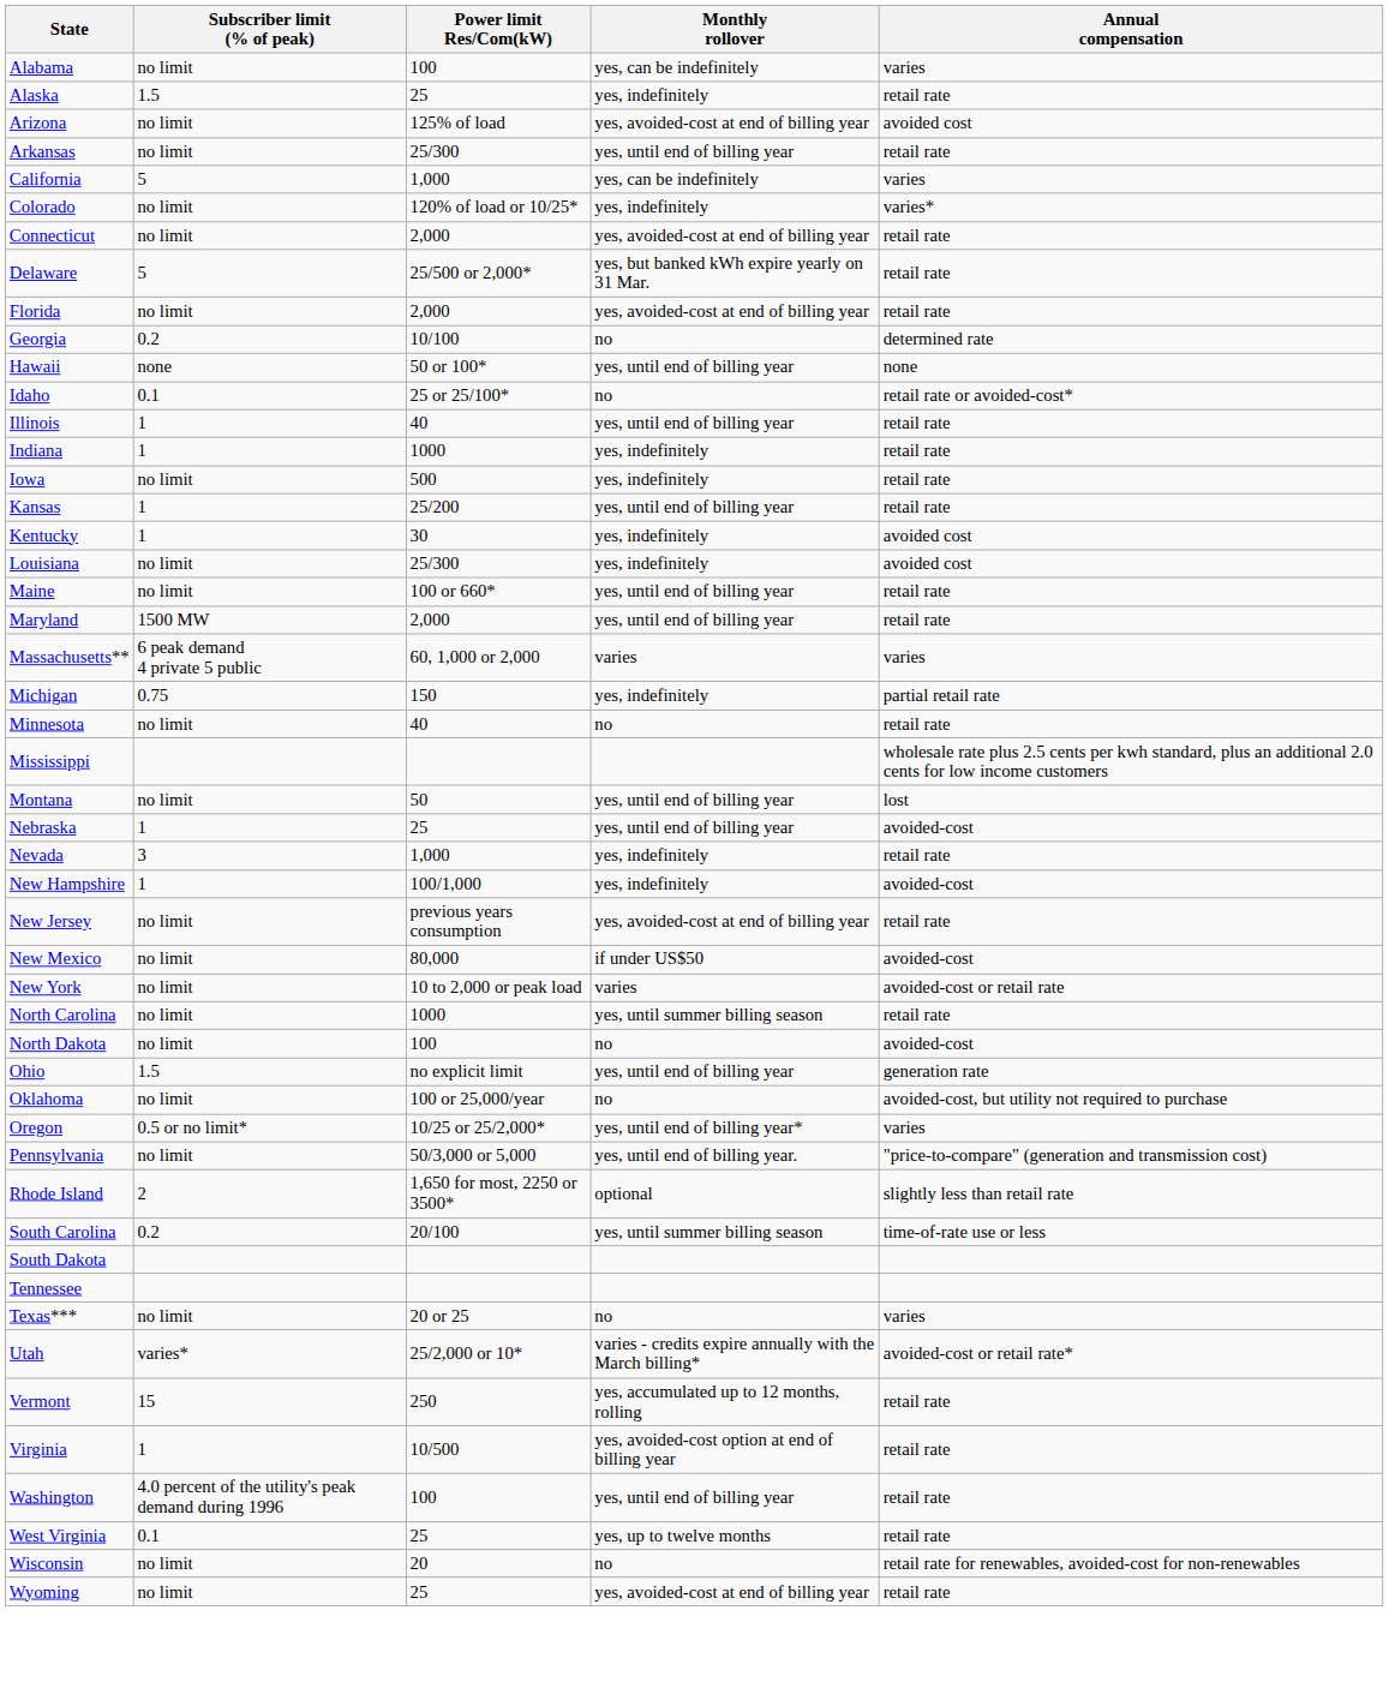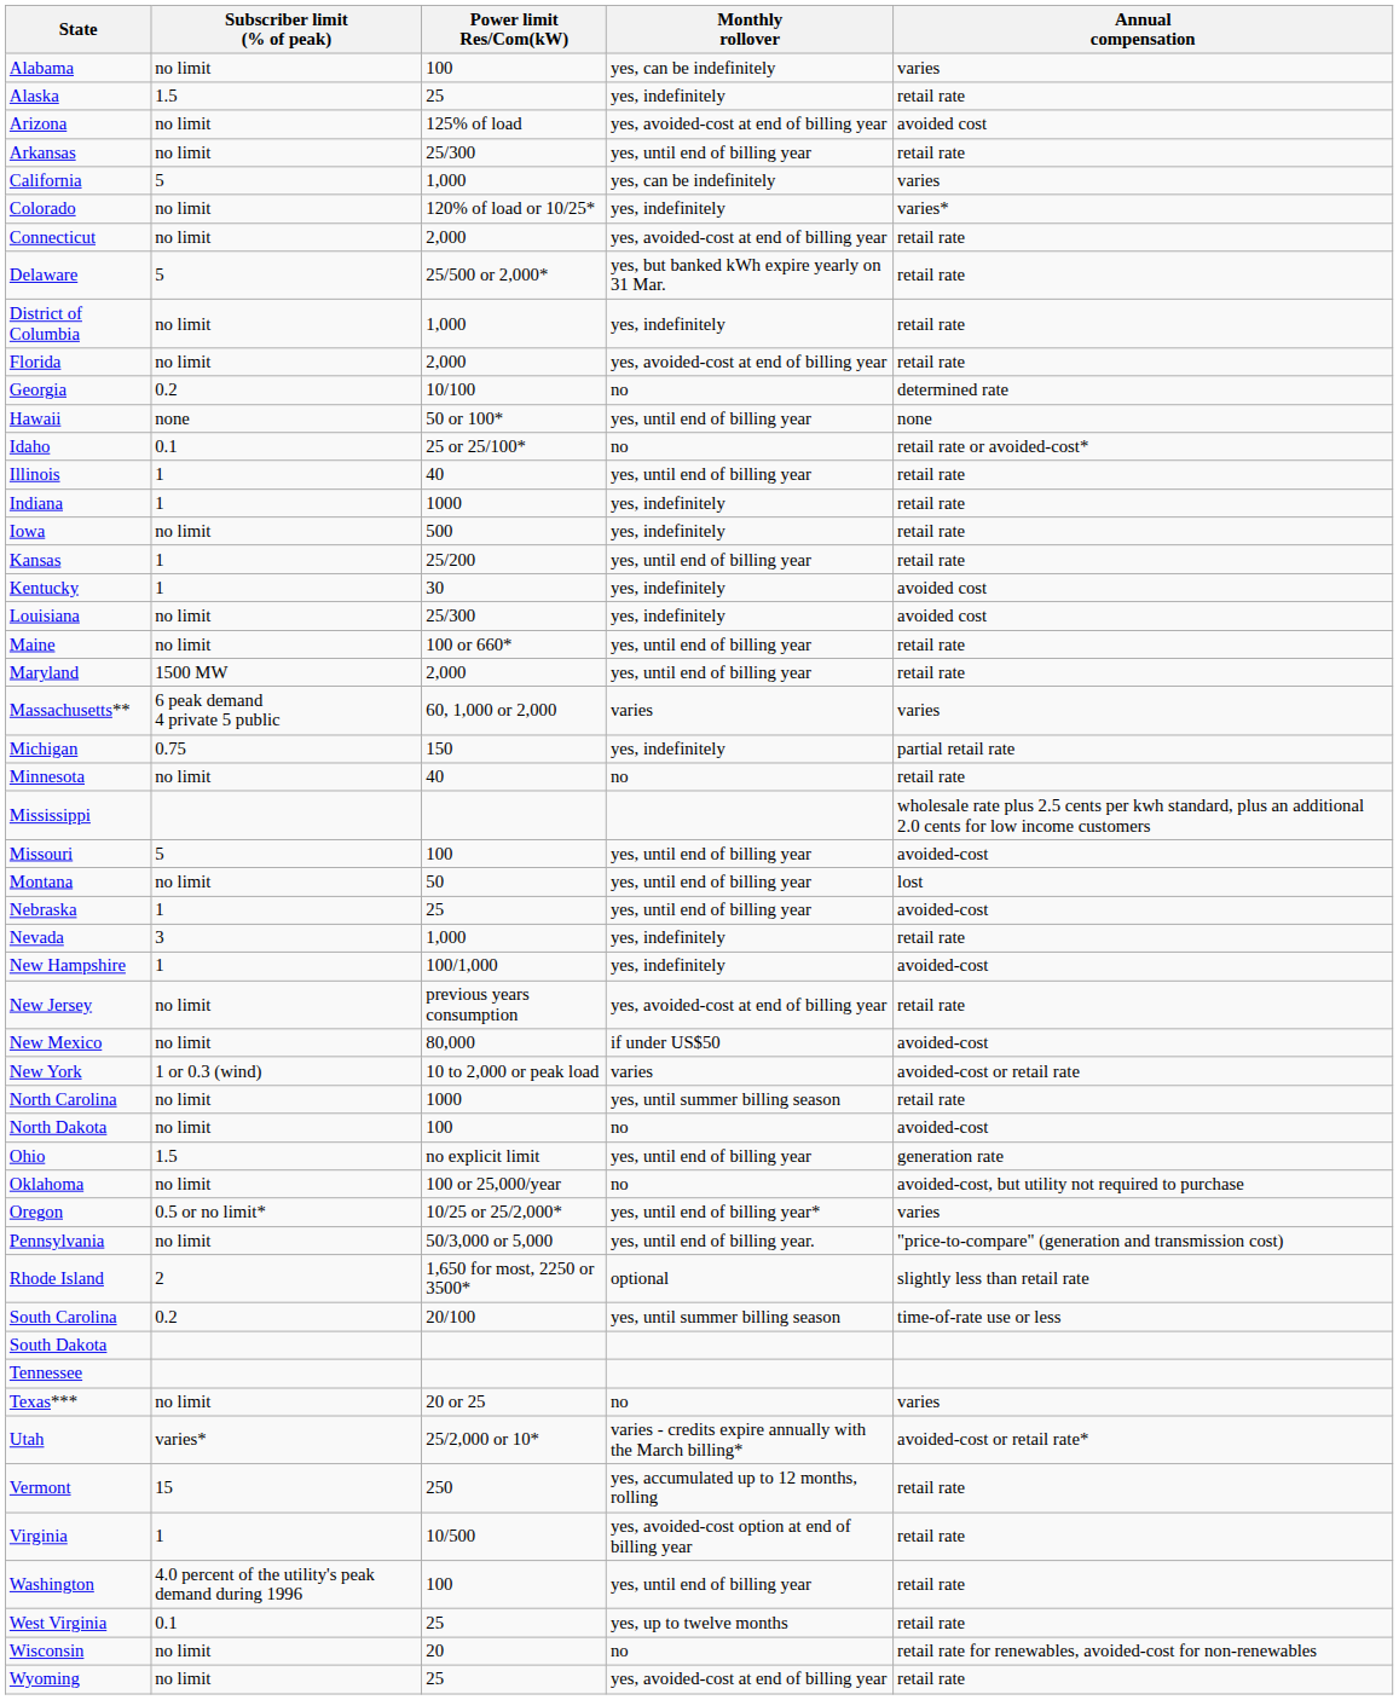 <table class="wikitable sortable">
 <tr>
 <th>State</th>
 <th>Subscriber limit<br>(% of peak)</th>
 <th>Power limit<br>Res/Com(kW)</th>
 <th>Monthly<br>rollover</th>
 <th>Annual<br>compensation</th>
 </tr>
 <tr>
 <td><a href='#'>Alabama</a></td>
 <td>no limit</td>
 <td>100</td>
 <td>yes, can be indefinitely</td>
 <td>varies</td>
 </tr>
 <tr>
 <td><a href='#'>Alaska</a></td>
 <td>1.5</td>
 <td>25</td>
 <td>yes, indefinitely</td>
 <td>retail rate</td>
 </tr>
 <tr>
 <td><a href='#'>Arizona</a></td>
 <td>no limit</td>
 <td>125% of load</td>
 <td>yes, avoided-cost at end of billing year</td>
 <td>avoided cost</td>
 </tr>
 <tr>
 <td><a href='#'>Arkansas</a></td>
 <td>no limit</td>
 <td>25/300</td>
 <td>yes, until end of billing year</td>
 <td>retail rate</td>
 </tr>
 <tr>
 <td><a href='#'>California</a></td>
 <td>5</td>
 <td>1,000</td>
 <td>yes, can be indefinitely</td>
 <td>varies</td>
 </tr>
 <tr>
 <td><a href='#'>Colorado</a></td>
 <td>no limit</td>
 <td>120% of load or 10/25*</td>
 <td>yes, indefinitely</td>
 <td>varies*</td>
 </tr>
 <tr>
 <td><a href='#'>Connecticut</a></td>
 <td>no limit</td>
 <td>2,000</td>
 <td>yes, avoided-cost at end of billing year</td>
 <td>retail rate</td>
 </tr>
 <tr>
 <td><a href='#'>Delaware</a></td>
 <td>5</td>
 <td>25/500 or 2,000*</td>
 <td>yes, but banked kWh expire yearly on 31 Mar.</td>
+<td>retail rate</td>
+</tr>
+<tr>
+<td><a href='#'>District of Columbia</a></td>
+<td>no limit</td>
+<td>1,000</td>
+<td>yes, indefinitely</td>
 <td>retail rate</td>
 </tr>
 <tr>
 <td><a href='#'>Florida</a></td>
 <td>no limit</td>
 <td>2,000</td>
 <td>yes, avoided-cost at end of billing year</td>
 <td>retail rate</td>
 </tr>
 <tr>
 <td><a href='#'>Georgia</a></td>
 <td>0.2</td>
 <td>10/100</td>
 <td>no</td>
 <td>determined rate</td>
 </tr>
 <tr>
 <td><a href='#'>Hawaii</a></td>
 <td>none </td>
 <td>50 or 100*</td>
 <td>yes, until end of billing year</td>
 <td>none</td>
 </tr>
 <tr>
 <td><a href='#'>Idaho</a></td>
 <td>0.1</td>
 <td>25 or 25/100*</td>
 <td>no</td>
 <td>retail rate or avoided-cost*</td>
 </tr>
 <tr>
 <td><a href='#'>Illinois</a></td>
 <td>1</td>
 <td>40</td>
 <td>yes, until end of billing year</td>
 <td>retail rate</td>
 </tr>
 <tr>
 <td><a href='#'>Indiana</a></td>
 <td>1</td>
 <td>1000</td>
 <td>yes, indefinitely</td>
 <td>retail rate</td>
 </tr>
 <tr>
 <td><a href='#'>Iowa</a></td>
 <td>no limit</td>
 <td>500</td>
 <td>yes, indefinitely</td>
 <td>retail rate</td>
 </tr>
 <tr>
 <td><a href='#'>Kansas</a></td>
 <td>1</td>
 <td>25/200</td>
 <td>yes, until end of billing year</td>
 <td>retail rate</td>
 </tr>
 <tr>
 <td><a href='#'>Kentucky</a></td>
 <td>1</td>
 <td>30</td>
 <td>yes, indefinitely</td>
 <td>avoided cost</td>
 </tr>
 <tr>
 <td><a href='#'>Louisiana</a></td>
 <td>no limit</td>
 <td>25/300</td>
 <td>yes, indefinitely</td>
 <td>avoided cost</td>
 </tr>
 <tr>
 <td><a href='#'>Maine</a></td>
 <td>no limit</td>
 <td>100 or 660*</td>
 <td>yes, until end of billing year</td>
 <td>retail rate</td>
 </tr>
 <tr>
 <td><a href='#'>Maryland</a></td>
 <td>1500 MW</td>
 <td>2,000</td>
 <td>yes, until end of billing year</td>
 <td>retail rate</td>
 </tr>
 <tr>
 <td><a href='#'>Massachusetts</a>**</td>
 <td>6 peak demand <br> 4 private 5 public</td>
 <td>60, 1,000 or 2,000</td>
 <td>varies</td>
 <td>varies</td>
 </tr>
 <tr>
 <td><a href='#'>Michigan</a></td>
 <td>0.75</td>
 <td>150</td>
 <td>yes, indefinitely</td>
 <td>partial retail rate</td>
 </tr>
 <tr>
 <td><a href='#'>Minnesota</a></td>
 <td>no limit</td>
 <td>40</td>
 <td>no</td>
 <td>retail rate</td>
 </tr>
 <tr>
 <td><a href='#'>Mississippi</a></td>
 <td></td>
 <td></td>
 <td></td>
 <td>wholesale rate plus 2.5 cents per kwh standard, plus an additional 2.0 cents for low income customers </td>
 </tr>
 <tr>
+<td><a href='#'>Missouri</a></td>
+<td>5</td>
+<td>100</td>
+<td>yes, until end of billing year</td>
+<td>avoided-cost</td>
+</tr>
+<tr>
 <td><a href='#'>Montana</a></td>
 <td>no limit</td>
 <td>50</td>
 <td>yes, until end of billing year</td>
 <td>lost </td>
 </tr>
 <tr>
 <td><a href='#'>Nebraska</a></td>
 <td>1</td>
 <td>25</td>
 <td>yes, until end of billing year</td>
 <td>avoided-cost</td>
 </tr>
 <tr>
 <td><a href='#'>Nevada</a></td>
 <td>3</td>
 <td>1,000</td>
 <td>yes, indefinitely</td>
 <td>retail rate</td>
 </tr>
 <tr>
 <td><a href='#'>New Hampshire</a></td>
 <td>1</td>
 <td>100/1,000</td>
 <td>yes, indefinitely</td>
 <td>avoided-cost</td>
 </tr>
 <tr>
 <td><a href='#'>New Jersey</a></td>
 <td>no limit</td>
 <td>previous years consumption</td>
 <td>yes, avoided-cost at end of billing year</td>
 <td>retail rate</td>
 </tr>
 <tr>
 <td><a href='#'>New Mexico</a></td>
 <td>no limit</td>
 <td>80,000</td>
 <td>if under US$50</td>
 <td>avoided-cost</td>
 </tr>
 <tr>
 <td><a href='#'>New York</a></td>
-<td>no limit</td>
+<td>1 or 0.3 (wind)</td>
 <td>10 to 2,000 or peak load</td>
 <td>varies</td>
 <td>avoided-cost or retail rate</td>
 </tr>
 <tr>
 <td><a href='#'>North Carolina</a></td>
 <td>no limit</td>
 <td>1000</td>
 <td>yes, until summer billing season</td>
 <td>retail rate</td>
 </tr>
 <tr>
 <td><a href='#'>North Dakota</a></td>
 <td>no limit</td>
 <td>100</td>
 <td>no</td>
 <td>avoided-cost</td>
 </tr>
 <tr>
 <td><a href='#'>Ohio</a></td>
 <td>1.5</td>
 <td>no explicit limit</td>
 <td>yes, until end of billing year</td>
 <td>generation rate</td>
 </tr>
 <tr>
 <td><a href='#'>Oklahoma</a></td>
 <td>no limit</td>
 <td>100 or 25,000/year</td>
 <td>no</td>
 <td>avoided-cost, but utility not required to purchase</td>
 </tr>
 <tr>
 <td><a href='#'>Oregon</a></td>
 <td>0.5 or no limit*</td>
 <td>10/25 or 25/2,000*</td>
 <td>yes, until end of billing year*</td>
 <td>varies</td>
 </tr>
 <tr>
 <td><a href='#'>Pennsylvania</a></td>
 <td>no limit</td>
 <td>50/3,000 or 5,000</td>
 <td>yes, until end of billing year.</td>
 <td>"price-to-compare" (generation and transmission cost)</td>
 </tr>
 <tr>
 <td><a href='#'>Rhode Island</a></td>
 <td>2</td>
 <td>1,650 for most, 2250 or 3500*</td>
 <td>optional</td>
 <td>slightly less than retail rate</td>
 </tr>
 <tr>
 <td><a href='#'>South Carolina</a></td>
 <td>0.2</td>
 <td>20/100</td>
 <td>yes, until summer billing season</td>
 <td>time-of-rate use or less</td>
 </tr>
 <tr>
 <td><a href='#'>South Dakota</a></td>
 <td></td>
 <td></td>
 <td></td>
 <td></td>
 </tr>
 <tr>
 <td><a href='#'>Tennessee</a></td>
 <td></td>
 <td></td>
 <td></td>
 <td></td>
 </tr>
 <tr>
 <td><a href='#'>Texas</a>***</td>
 <td>no limit</td>
 <td>20 or 25</td>
 <td>no</td>
 <td>varies</td>
 </tr>
 <tr>
 <td><a href='#'>Utah</a></td>
 <td>varies*</td>
 <td>25/2,000 or 10*</td>
 <td>varies - credits expire annually with the March billing*</td>
 <td>avoided-cost or retail rate*</td>
 </tr>
 <tr>
 <td><a href='#'>Vermont</a></td>
 <td>15</td>
 <td>250</td>
 <td>yes, accumulated up to 12 months, rolling</td>
 <td>retail rate</td>
 </tr>
 <tr>
 <td><a href='#'>Virginia</a></td>
 <td>1</td>
 <td>10/500</td>
 <td>yes, avoided-cost option at end of billing year</td>
 <td>retail rate</td>
 </tr>
 <tr>
 <td><a href='#'>Washington</a></td>
 <td>4.0 percent of the utility's peak demand during 1996</td>
 <td>100</td>
 <td>yes, until end of billing year</td>
 <td>retail rate</td>
 </tr>
 <tr>
 <td><a href='#'>West Virginia</a></td>
 <td>0.1</td>
 <td>25</td>
 <td>yes, up to twelve months</td>
 <td>retail rate</td>
 </tr>
 <tr>
 <td><a href='#'>Wisconsin</a></td>
 <td>no limit</td>
 <td>20</td>
 <td>no</td>
 <td>retail rate for renewables, avoided-cost for non-renewables</td>
 </tr>
 <tr>
 <td><a href='#'>Wyoming</a></td>
 <td>no limit</td>
 <td>25</td>
 <td>yes, avoided-cost at end of billing year</td>
 <td>retail rate</td>
 </tr>
 </table>
